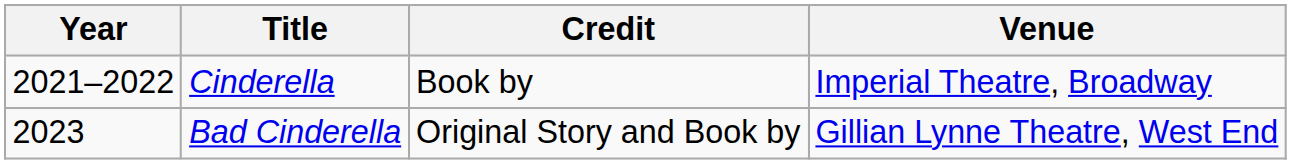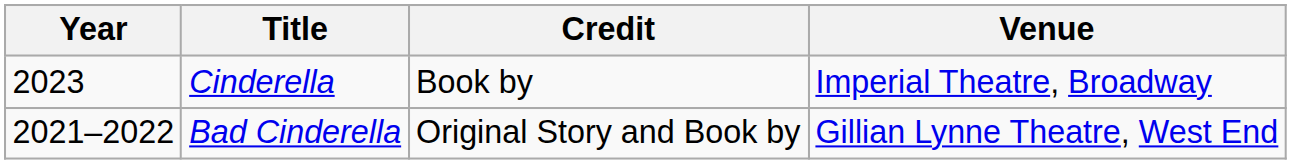 <table class="wikitable">
 <tr>
 <th>Year</th>
 <th>Title</th>
 <th>Credit</th>
 <th>Venue</th>
 </tr>
 <tr>
-<td>2021–2022</td>
+<td>2023</td>
 <td><em><a href='#'>Cinderella</a></em></td>
 <td>Book by</td>
 <td><a href='#'>Imperial Theatre</a>, <a href='#'>Broadway</a></td>
 </tr>
 <tr>
-<td>2023</td>
+<td>2021–2022</td>
 <td><em><a href='#'>Bad Cinderella</a></em></td>
 <td>Original Story and Book by</td>
 <td><a href='#'>Gillian Lynne Theatre</a>, <a href='#'>West End</a></td>
 </tr>
 </table>
